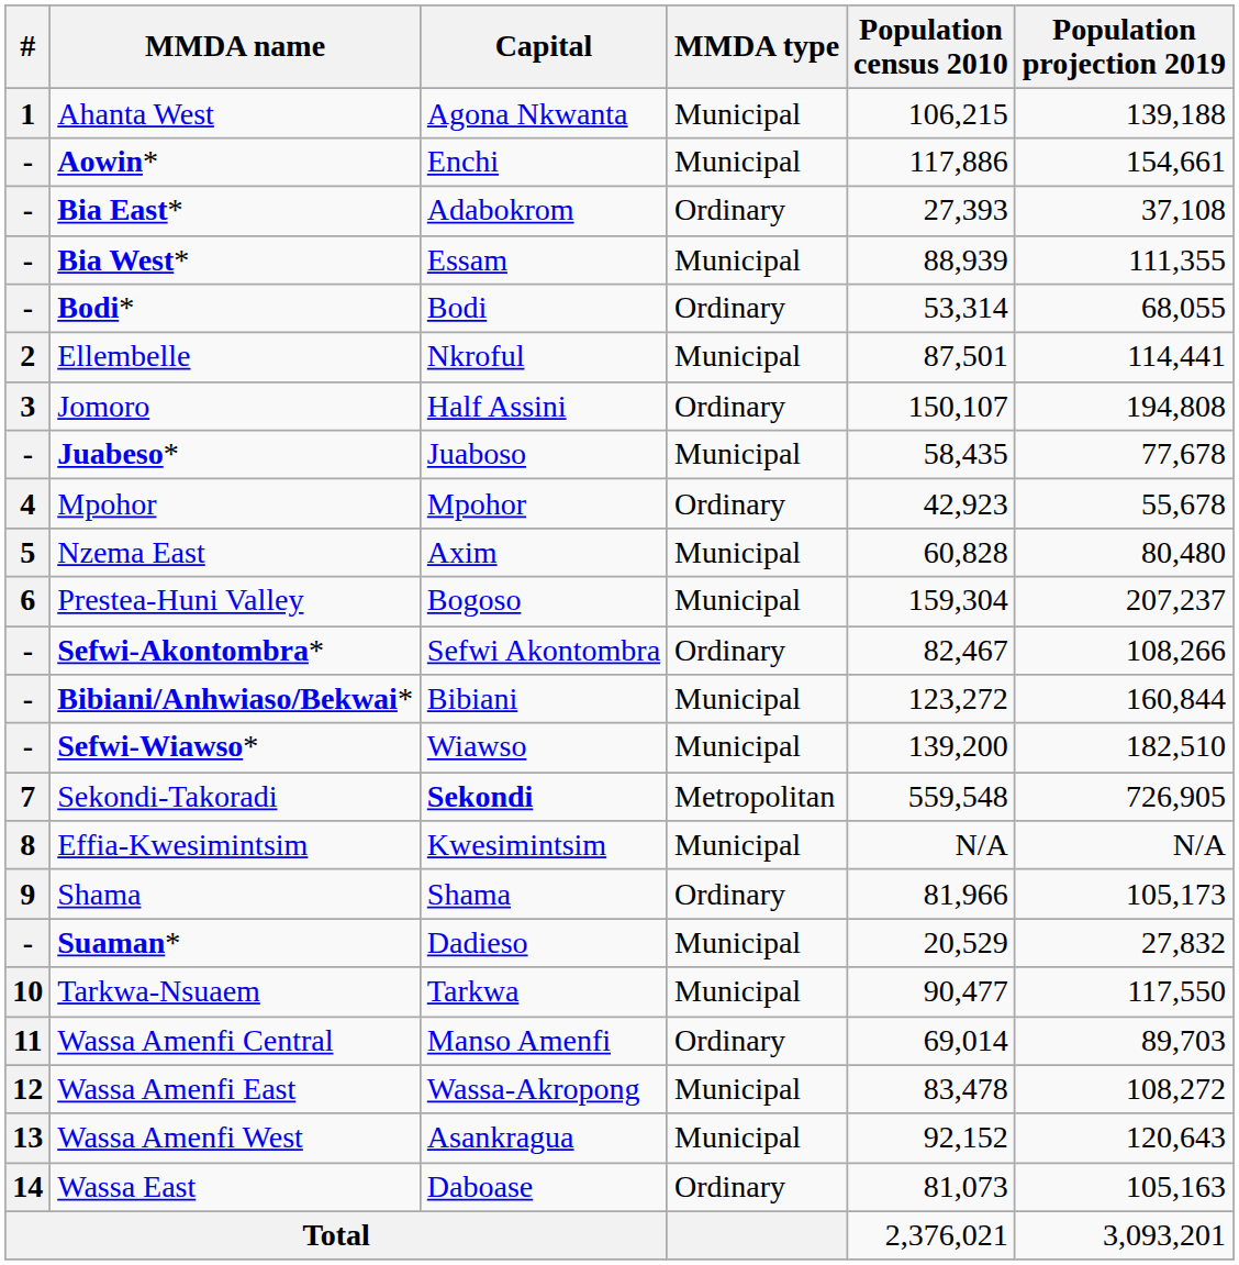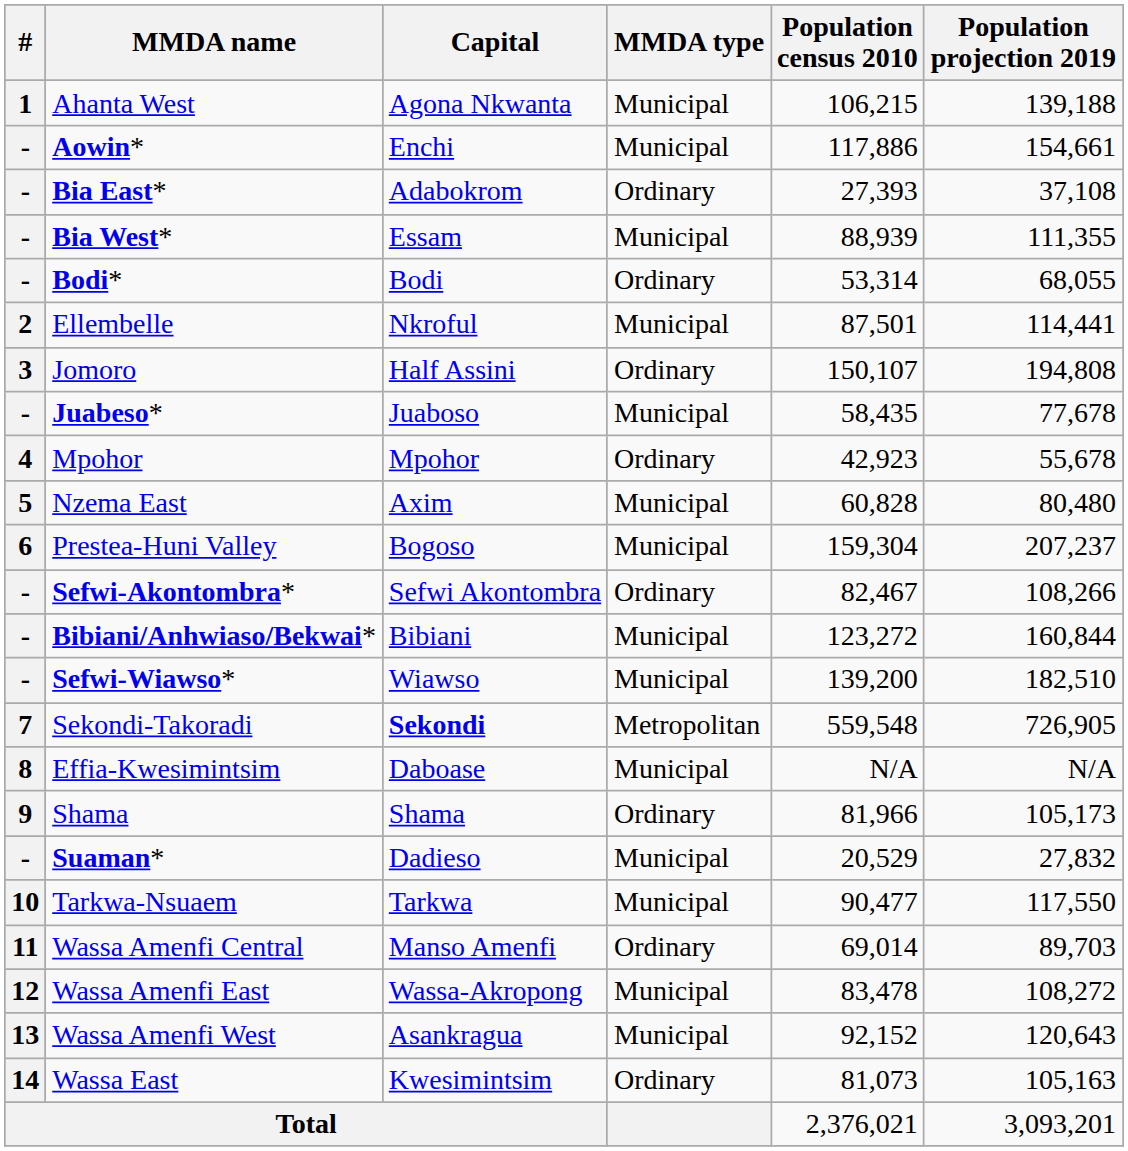 <table class="wikitable sortable">
 <tr>
 <th>#</th>
 <th>MMDA name</th>
 <th>Capital</th>
 <th>MMDA type</th>
 <th>Population<br>census 2010</th>
 <th>Population<br>projection 2019</th>
 </tr>
 <tr>
 <th>1</th>
 <td><a href='#'>Ahanta West</a></td>
 <td><a href='#'>Agona Nkwanta</a></td>
 <td>Municipal</td>
 <td align="right">106,215</td>
 <td align="right">139,188</td>
 </tr>
 <tr>
 <th>-</th>
 <td><strong><a href='#'>Aowin</a></strong>*</td>
 <td><a href='#'>Enchi</a></td>
 <td>Municipal</td>
 <td align="right">117,886</td>
 <td align="right">154,661</td>
 </tr>
 <tr>
 <th>-</th>
 <td><strong><a href='#'>Bia East</a></strong>*</td>
 <td><a href='#'>Adabokrom</a></td>
 <td>Ordinary</td>
 <td align="right">27,393</td>
 <td align="right">37,108</td>
 </tr>
 <tr>
 <th>-</th>
 <td><strong><a href='#'>Bia West</a></strong>*</td>
 <td><a href='#'>Essam</a></td>
 <td>Municipal</td>
 <td align="right">88,939</td>
 <td align="right">111,355</td>
 </tr>
 <tr>
 <th>-</th>
 <td><strong><a href='#'>Bodi</a></strong>*</td>
 <td><a href='#'>Bodi</a></td>
 <td>Ordinary</td>
 <td align="right">53,314</td>
 <td align="right">68,055</td>
 </tr>
 <tr>
 <th>2</th>
 <td><a href='#'>Ellembelle</a></td>
 <td><a href='#'>Nkroful</a></td>
 <td>Municipal</td>
 <td align="right">87,501</td>
 <td align="right">114,441</td>
 </tr>
 <tr>
 <th>3</th>
 <td><a href='#'>Jomoro</a></td>
 <td><a href='#'>Half Assini</a></td>
 <td>Ordinary</td>
 <td align="right">150,107</td>
 <td align="right">194,808</td>
 </tr>
 <tr>
 <th>-</th>
 <td><strong><a href='#'>Juabeso</a></strong>*</td>
 <td><a href='#'>Juaboso</a></td>
 <td>Municipal</td>
 <td align="right">58,435</td>
 <td align="right">77,678</td>
 </tr>
 <tr>
 <th>4</th>
 <td><a href='#'>Mpohor</a></td>
 <td><a href='#'>Mpohor</a></td>
 <td>Ordinary</td>
 <td align="right">42,923</td>
 <td align="right">55,678</td>
 </tr>
 <tr>
 <th>5</th>
 <td><a href='#'>Nzema East</a></td>
 <td><a href='#'>Axim</a></td>
 <td>Municipal</td>
 <td align="right">60,828</td>
 <td align="right">80,480</td>
 </tr>
 <tr>
 <th>6</th>
 <td><a href='#'>Prestea-Huni Valley</a></td>
 <td><a href='#'>Bogoso</a></td>
 <td>Municipal</td>
 <td align="right">159,304</td>
 <td align="right">207,237</td>
 </tr>
 <tr>
 <th>-</th>
 <td><strong><a href='#'>Sefwi-Akontombra</a></strong>*</td>
 <td><a href='#'>Sefwi Akontombra</a></td>
 <td>Ordinary</td>
 <td align="right">82,467</td>
 <td align="right">108,266</td>
 </tr>
 <tr>
 <th>-</th>
 <td><strong><a href='#'>Bibiani/Anhwiaso/Bekwai</a></strong>*</td>
 <td><a href='#'>Bibiani</a></td>
 <td>Municipal</td>
 <td align="right">123,272</td>
 <td align="right">160,844</td>
 </tr>
 <tr>
 <th>-</th>
 <td><strong><a href='#'>Sefwi-Wiawso</a></strong>*</td>
 <td><a href='#'>Wiawso</a></td>
 <td>Municipal</td>
 <td align="right">139,200</td>
 <td align="right">182,510</td>
 </tr>
 <tr>
 <th>7</th>
 <td><a href='#'>Sekondi-Takoradi</a></td>
 <td><strong><a href='#'>Sekondi</a></strong></td>
 <td>Metropolitan</td>
 <td align="right">559,548</td>
 <td align="right">726,905</td>
 </tr>
 <tr>
 <th>8</th>
 <td><a href='#'>Effia-Kwesimintsim</a></td>
-<td><a href='#'>Kwesimintsim</a></td>
+<td><a href='#'>Daboase</a></td>
 <td>Municipal</td>
 <td align="right">N/A</td>
 <td align="right">N/A</td>
 </tr>
 <tr>
 <th>9</th>
 <td><a href='#'>Shama</a></td>
 <td><a href='#'>Shama</a></td>
 <td>Ordinary</td>
 <td align="right">81,966</td>
 <td align="right">105,173</td>
 </tr>
 <tr>
 <th>-</th>
 <td><strong><a href='#'>Suaman</a></strong>*</td>
 <td><a href='#'>Dadieso</a></td>
 <td>Municipal</td>
 <td align="right">20,529</td>
 <td align="right">27,832</td>
 </tr>
 <tr>
 <th>10</th>
 <td><a href='#'>Tarkwa-Nsuaem</a></td>
 <td><a href='#'>Tarkwa</a></td>
 <td>Municipal</td>
 <td align="right">90,477</td>
 <td align="right">117,550</td>
 </tr>
 <tr>
 <th>11</th>
 <td><a href='#'>Wassa Amenfi Central</a></td>
 <td><a href='#'>Manso Amenfi</a></td>
 <td>Ordinary</td>
 <td align="right">69,014</td>
 <td align="right">89,703</td>
 </tr>
 <tr>
 <th>12</th>
 <td><a href='#'>Wassa Amenfi East</a></td>
 <td><a href='#'>Wassa-Akropong</a></td>
 <td>Municipal</td>
 <td align="right">83,478</td>
 <td align="right">108,272</td>
 </tr>
 <tr>
 <th>13</th>
 <td><a href='#'>Wassa Amenfi West</a></td>
 <td><a href='#'>Asankragua</a></td>
 <td>Municipal</td>
 <td align="right">92,152</td>
 <td align="right">120,643</td>
 </tr>
 <tr>
 <th>14</th>
 <td><a href='#'>Wassa East</a></td>
-<td><a href='#'>Daboase</a></td>
+<td><a href='#'>Kwesimintsim</a></td>
 <td>Ordinary</td>
 <td align="right">81,073</td>
 <td align="right">105,163</td>
 </tr>
 <tr>
 <th colspan="3">Total</th>
 <th></th>
 <td align="right">2,376,021</td>
 <td align="right">3,093,201</td>
 </tr>
 </table>
